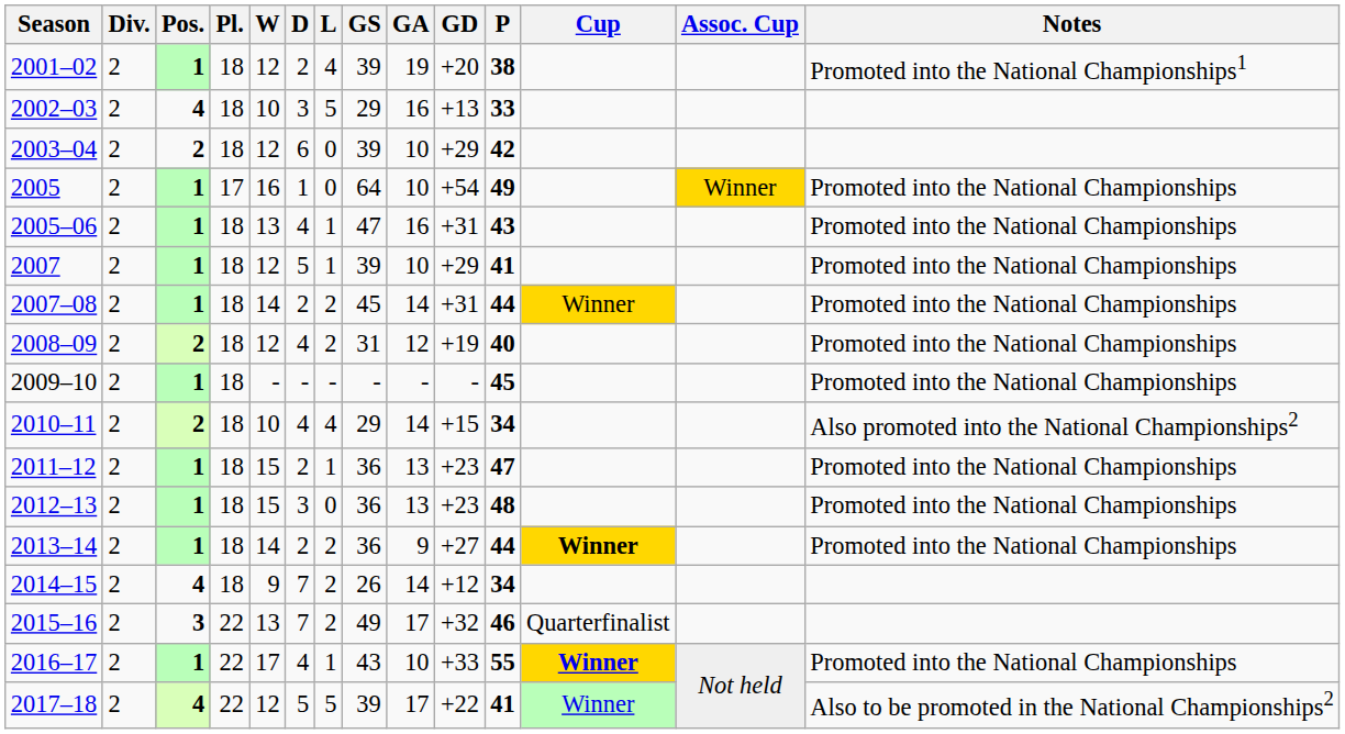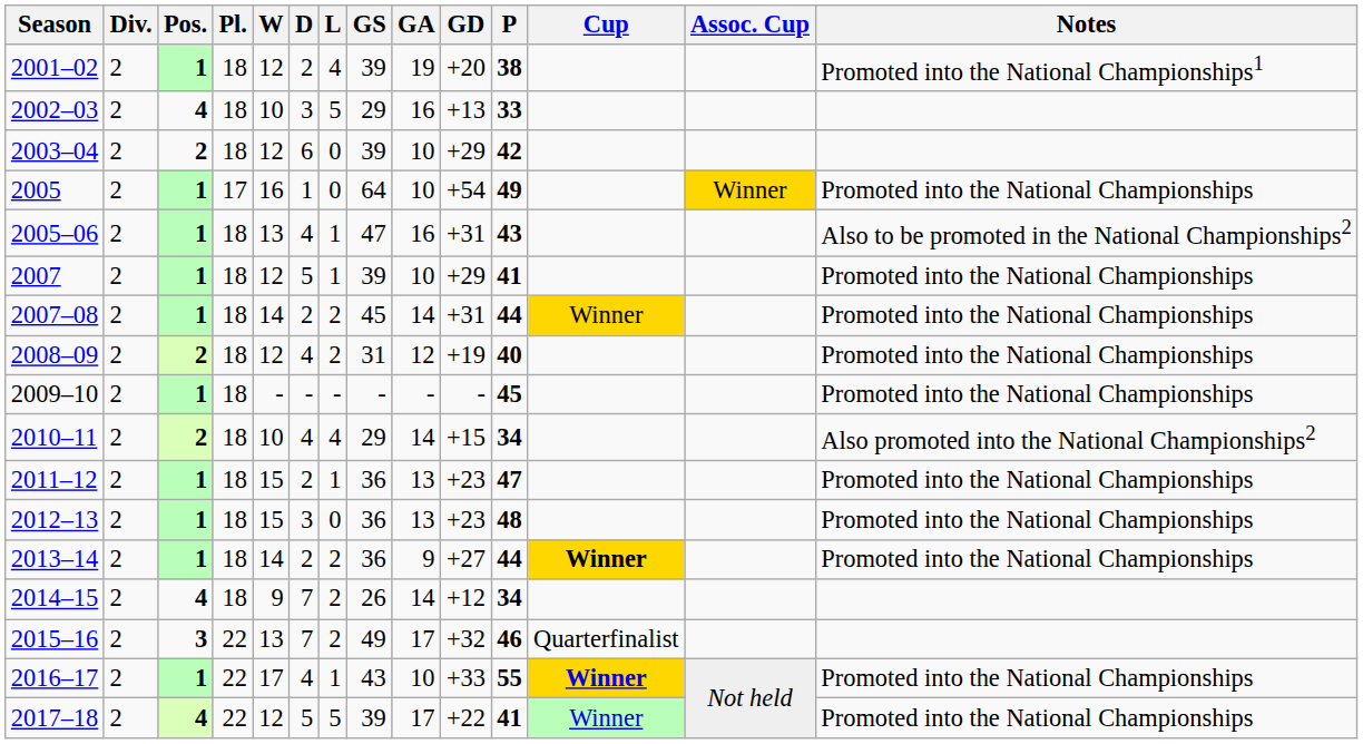 <table class="wikitable">
 <tr style="background:#efefef;">
 <th>Season</th>
 <th>Div.</th>
 <th>Pos.</th>
 <th>Pl.</th>
 <th>W</th>
 <th>D</th>
 <th>L</th>
 <th>GS</th>
 <th>GA</th>
 <th>GD</th>
 <th>P</th>
 <th><a href='#'>Cup</a></th>
 <th><a href='#'>Assoc. Cup</a></th>
 <th>Notes</th>
 </tr>
 <tr>
 <td><a href='#'>2001–02</a></td>
 <td>2</td>
 <td align=right bgcolor=#B9FFB9><strong>1</strong></td>
 <td align=right>18</td>
 <td align=right>12</td>
 <td align=right>2</td>
 <td align=right>4</td>
 <td align=right>39</td>
 <td align=right>19</td>
 <td align=right>+20</td>
 <td align=right><strong>38</strong></td>
 <td></td>
 <td></td>
 <td>Promoted into the National Championships<sup>1</sup></td>
 </tr>
 <tr>
 <td><a href='#'>2002–03</a></td>
 <td>2</td>
 <td align=right><strong>4</strong></td>
 <td align=right>18</td>
 <td align=right>10</td>
 <td align=right>3</td>
 <td align=right>5</td>
 <td align=right>29</td>
 <td align=right>16</td>
 <td align=right>+13</td>
 <td align=right><strong>33</strong></td>
 <td></td>
 <td></td>
 <td></td>
 </tr>
 <tr>
 <td><a href='#'>2003–04</a></td>
 <td>2</td>
 <td align=right><strong>2</strong></td>
 <td align=right>18</td>
 <td align=right>12</td>
 <td align=right>6</td>
 <td align=right>0</td>
 <td align=right>39</td>
 <td align=right>10</td>
 <td align=right>+29</td>
 <td align=right><strong>42</strong></td>
 <td></td>
 <td></td>
 <td></td>
 </tr>
 <tr>
 <td><a href='#'>2005</a></td>
 <td>2</td>
 <td align=right bgcolor=#B9FFB9><strong>1</strong></td>
 <td align=right>17</td>
 <td align=right>16</td>
 <td align=right>1</td>
 <td align=right>0</td>
 <td align=right>64</td>
 <td align=right>10</td>
 <td align=right>+54</td>
 <td align=right><strong>49</strong></td>
 <td></td>
 <td align=center bgcolor=gold>Winner</td>
 <td>Promoted into the National Championships</td>
 </tr>
 <tr>
 <td><a href='#'>2005–06</a></td>
 <td>2</td>
 <td align=right bgcolor=#B9FFB9><strong>1</strong></td>
 <td align=right>18</td>
 <td align=right>13</td>
 <td align=right>4</td>
 <td align=right>1</td>
 <td align=right>47</td>
 <td align=right>16</td>
 <td align=right>+31</td>
 <td align=right><strong>43</strong></td>
 <td></td>
 <td></td>
-<td>Promoted into the National Championships</td>
+<td>Also to be promoted in the National Championships<sup>2</sup></td>
 </tr>
 <tr>
 <td><a href='#'>2007</a></td>
 <td>2</td>
 <td align=right bgcolor=#B9FFB9><strong>1</strong></td>
 <td align=right>18</td>
 <td align=right>12</td>
 <td align=right>5</td>
 <td align=right>1</td>
 <td align=right>39</td>
 <td align=right>10</td>
 <td align=right>+29</td>
 <td align=right><strong>41</strong></td>
 <td></td>
 <td></td>
 <td>Promoted into the National Championships</td>
 </tr>
 <tr>
 <td><a href='#'>2007–08</a></td>
 <td>2</td>
 <td align=right bgcolor=#B9FFB9><strong>1</strong></td>
 <td align=right>18</td>
 <td align=right>14</td>
 <td align=right>2</td>
 <td align=right>2</td>
 <td align=right>45</td>
 <td align=right>14</td>
 <td align=right>+31</td>
 <td align=right><strong>44</strong></td>
 <td align=center bgcolor=gold>Winner</td>
 <td></td>
 <td>Promoted into the National Championships</td>
 </tr>
 <tr>
 <td><a href='#'>2008–09</a></td>
 <td>2</td>
 <td align=right bgcolor=#D9FFB9><strong>2</strong></td>
 <td align=right>18</td>
 <td align=right>12</td>
 <td align=right>4</td>
 <td align=right>2</td>
 <td align=right>31</td>
 <td align=right>12</td>
 <td align=right>+19</td>
 <td align=right><strong>40</strong></td>
 <td></td>
 <td></td>
 <td>Promoted into the National Championships</td>
 </tr>
 <tr>
 <td>2009–10</td>
 <td>2</td>
 <td align=right bgcolor=#B9FFB9><strong>1</strong></td>
 <td align=right>18</td>
 <td align=right>-</td>
 <td align=right>-</td>
 <td align=right>-</td>
 <td align=right>-</td>
 <td align=right>-</td>
 <td align=right>-</td>
 <td align=right><strong>45</strong></td>
 <td></td>
 <td></td>
 <td>Promoted into the National Championships</td>
 </tr>
 <tr>
 <td><a href='#'>2010–11</a></td>
 <td>2</td>
 <td align=right bgcolor=#D9FFB9><strong>2</strong></td>
 <td align=right>18</td>
 <td align=right>10</td>
 <td align=right>4</td>
 <td align=right>4</td>
 <td align=right>29</td>
 <td align=right>14</td>
 <td align=right>+15</td>
 <td align=right><strong>34</strong></td>
 <td></td>
 <td></td>
 <td>Also promoted into the National Championships<sup>2</sup></td>
 </tr>
 <tr>
 <td><a href='#'>2011–12</a></td>
 <td>2</td>
 <td align=right bgcolor=#B9FFB9><strong>1</strong></td>
 <td align=right>18</td>
 <td align=right>15</td>
 <td align=right>2</td>
 <td align=right>1</td>
 <td align=right>36</td>
 <td align=right>13</td>
 <td align=right>+23</td>
 <td align=right><strong>47</strong></td>
 <td></td>
 <td></td>
 <td>Promoted into the National Championships</td>
 </tr>
 <tr>
 <td><a href='#'>2012–13</a></td>
 <td>2</td>
 <td align=right bgcolor=#B9FFB9><strong>1</strong></td>
 <td align=right>18</td>
 <td align=right>15</td>
 <td align=right>3</td>
 <td align=right>0</td>
 <td align=right>36</td>
 <td align=right>13</td>
 <td align=right>+23</td>
 <td align=right><strong>48</strong></td>
 <td></td>
 <td></td>
 <td>Promoted into the National Championships</td>
 </tr>
 <tr>
 <td><a href='#'>2013–14</a></td>
 <td>2</td>
 <td align=right bgcolor=#B9FFB9><strong>1</strong></td>
 <td align=right>18</td>
 <td align=right>14</td>
 <td align=right>2</td>
 <td align=right>2</td>
 <td align=right>36</td>
 <td align=right>9</td>
 <td align=right>+27</td>
 <td align=right><strong>44</strong></td>
 <td align=center bgcolor=gold><strong>Winner</strong></td>
 <td></td>
 <td>Promoted into the National Championships</td>
 </tr>
 <tr>
 <td><a href='#'>2014–15</a></td>
 <td>2</td>
 <td align=right><strong>4</strong></td>
 <td align=right>18</td>
 <td align=right>9</td>
 <td align=right>7</td>
 <td align=right>2</td>
 <td align=right>26</td>
 <td align=right>14</td>
 <td align=right>+12</td>
 <td align=right><strong>34</strong></td>
 <td></td>
 <td></td>
 <td></td>
 </tr>
 <tr>
 <td><a href='#'>2015–16</a></td>
 <td>2</td>
 <td align=right><strong>3</strong></td>
 <td align=right>22</td>
 <td align=right>13</td>
 <td align=right>7</td>
 <td align=right>2</td>
 <td align=right>49</td>
 <td align=right>17</td>
 <td align=right>+32</td>
 <td align=right><strong>46</strong></td>
 <td align=center>Quarterfinalist</td>
 <td></td>
 <td></td>
 </tr>
 <tr>
 <td><a href='#'>2016–17</a></td>
 <td>2</td>
 <td align=right bgcolor=B9FFB9><strong>1</strong></td>
 <td align=right>22</td>
 <td align=right>17</td>
 <td align=right>4</td>
 <td align=right>1</td>
 <td align=right>43</td>
 <td align=right>10</td>
 <td align=right>+33</td>
 <td align=right><strong>55</strong></td>
 <td align=center bgcolor=gold><strong><a href='#'>Winner</a></strong></td>
 <td rowspan=2 align=center bgcolor=EFEFEF><em>Not held</em></td>
 <td>Promoted into the National Championships</td>
 </tr>
 <tr>
 <td><a href='#'>2017–18</a></td>
 <td>2</td>
 <td align=right bgcolor=D9FFB9><strong>4</strong></td>
 <td align=right>22</td>
 <td align=right>12</td>
 <td align=right>5</td>
 <td align=right>5</td>
 <td align=right>39</td>
 <td align=right>17</td>
 <td align=right>+22</td>
 <td align=right><strong>41</strong></td>
 <td align=center bgcolor=B9FFB9><a href='#'>Winner</a></td>
-<td>Also to be promoted in the National Championships<sup>2</sup></td>
+<td>Promoted into the National Championships</td>
 </tr>
 </table>
